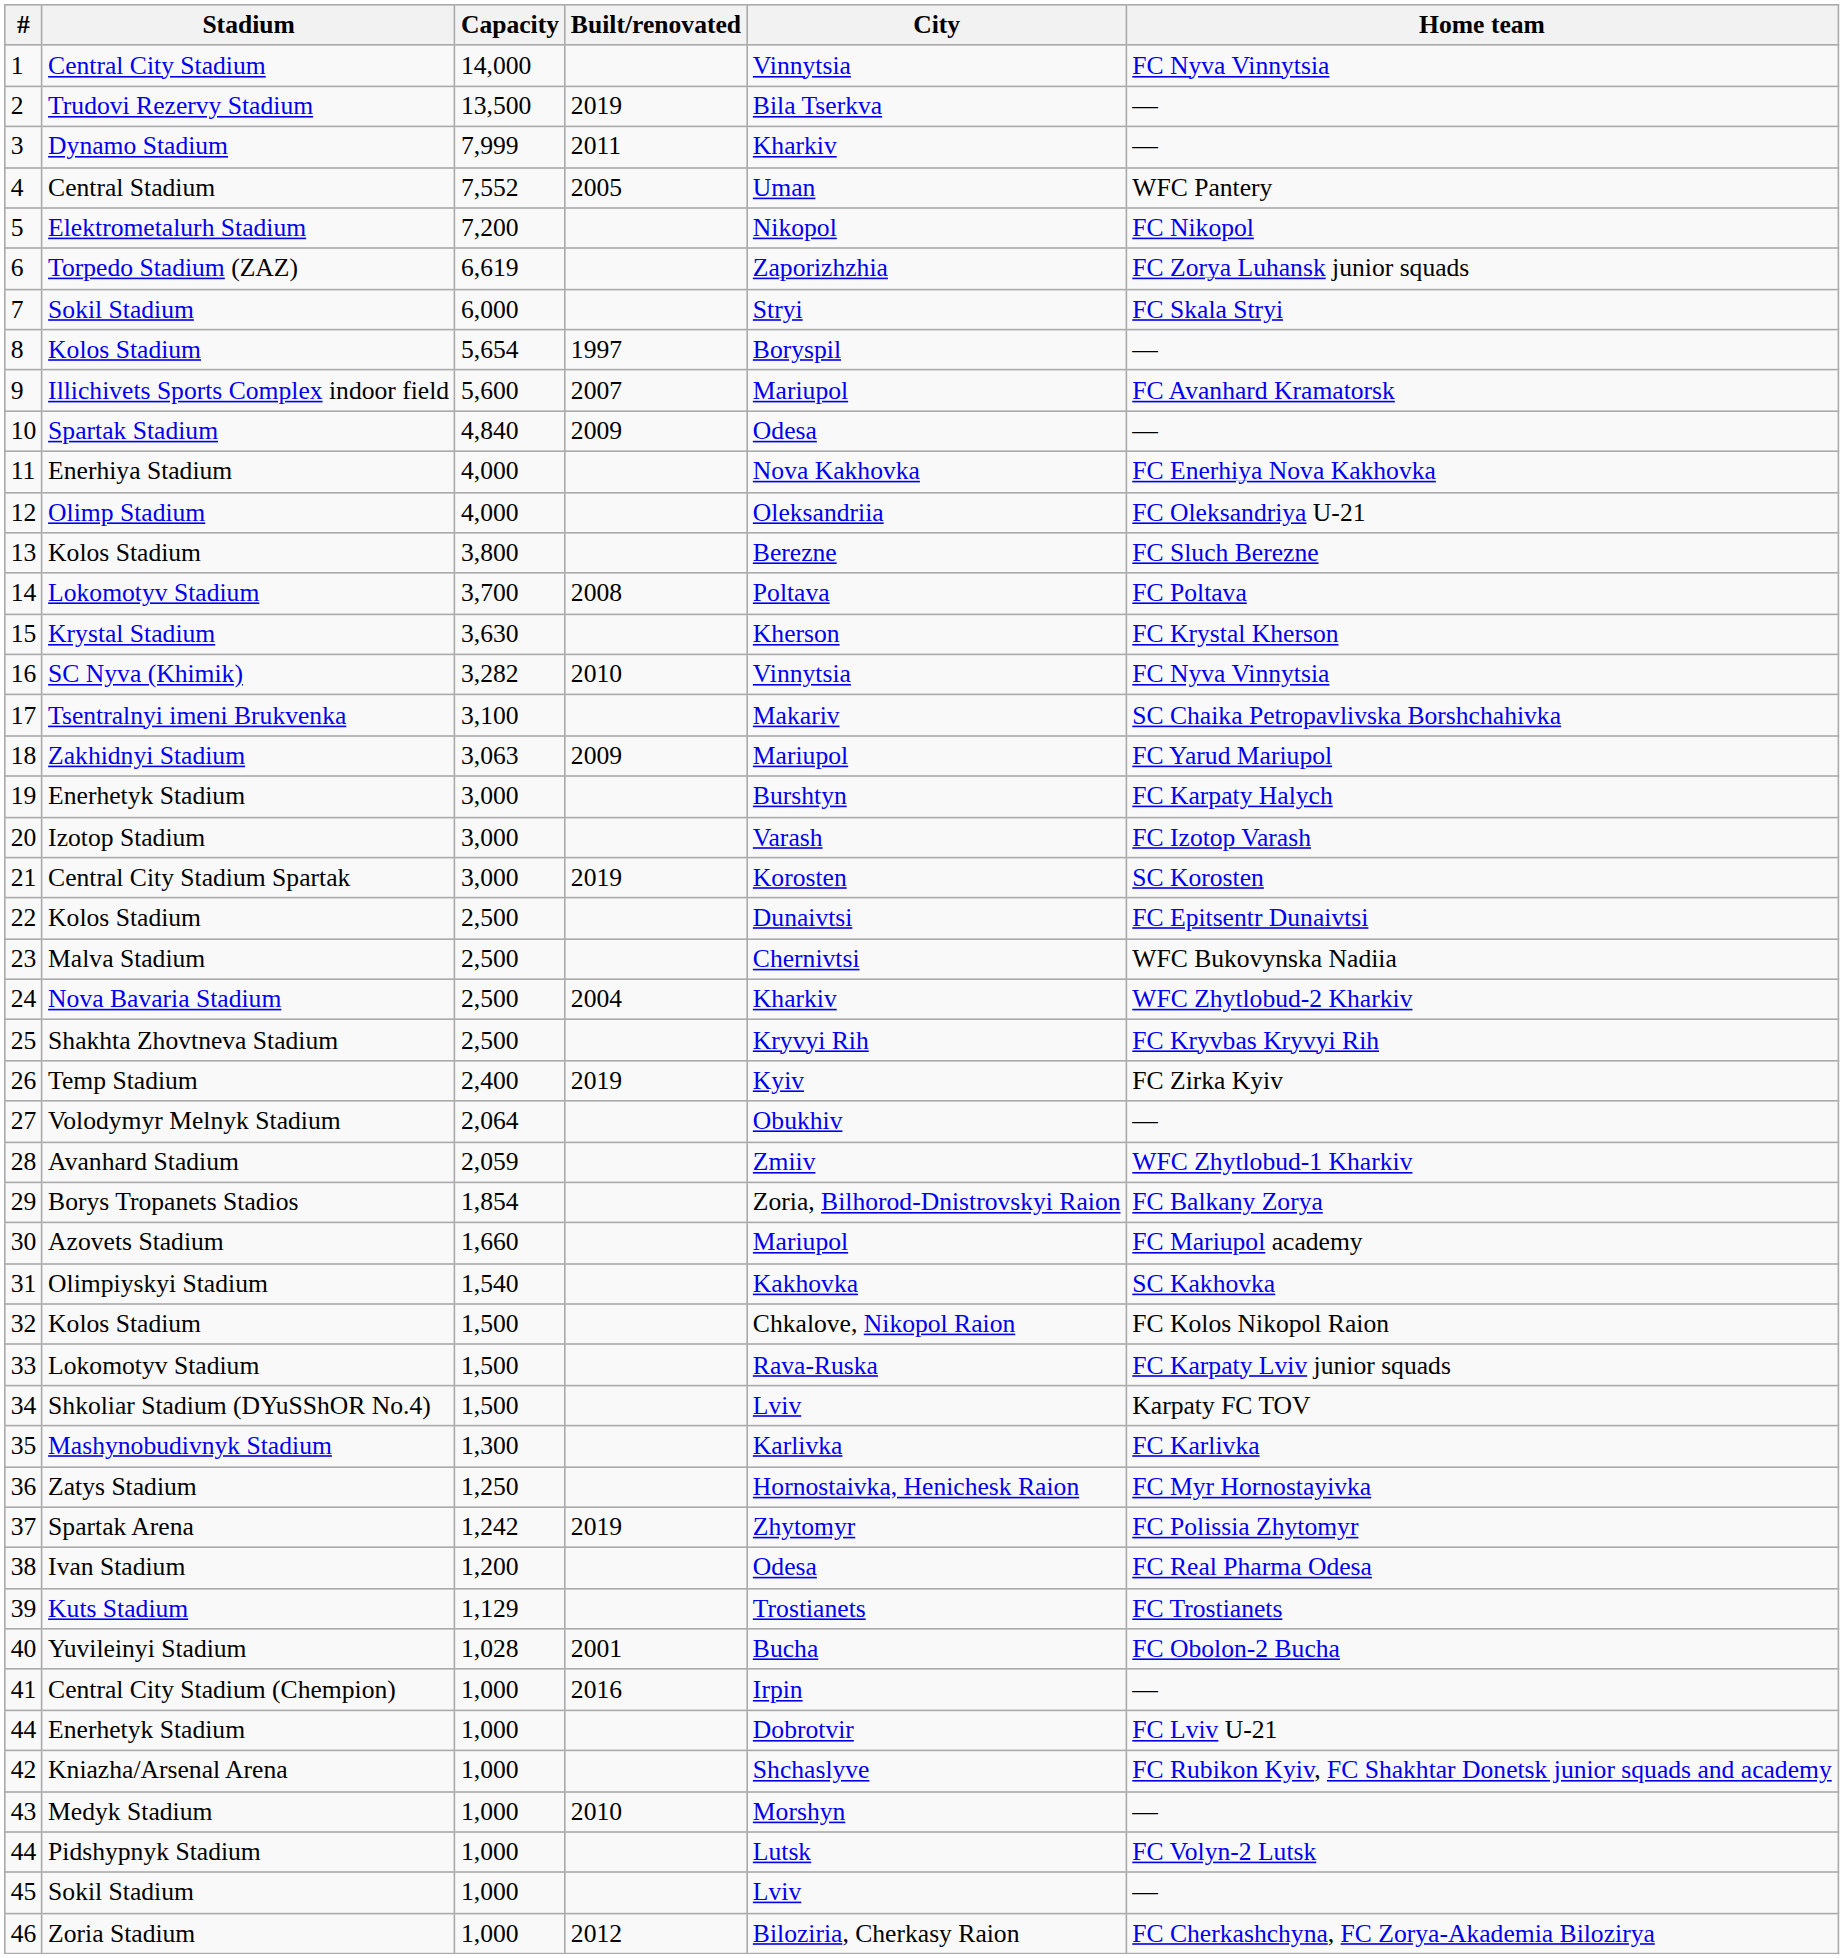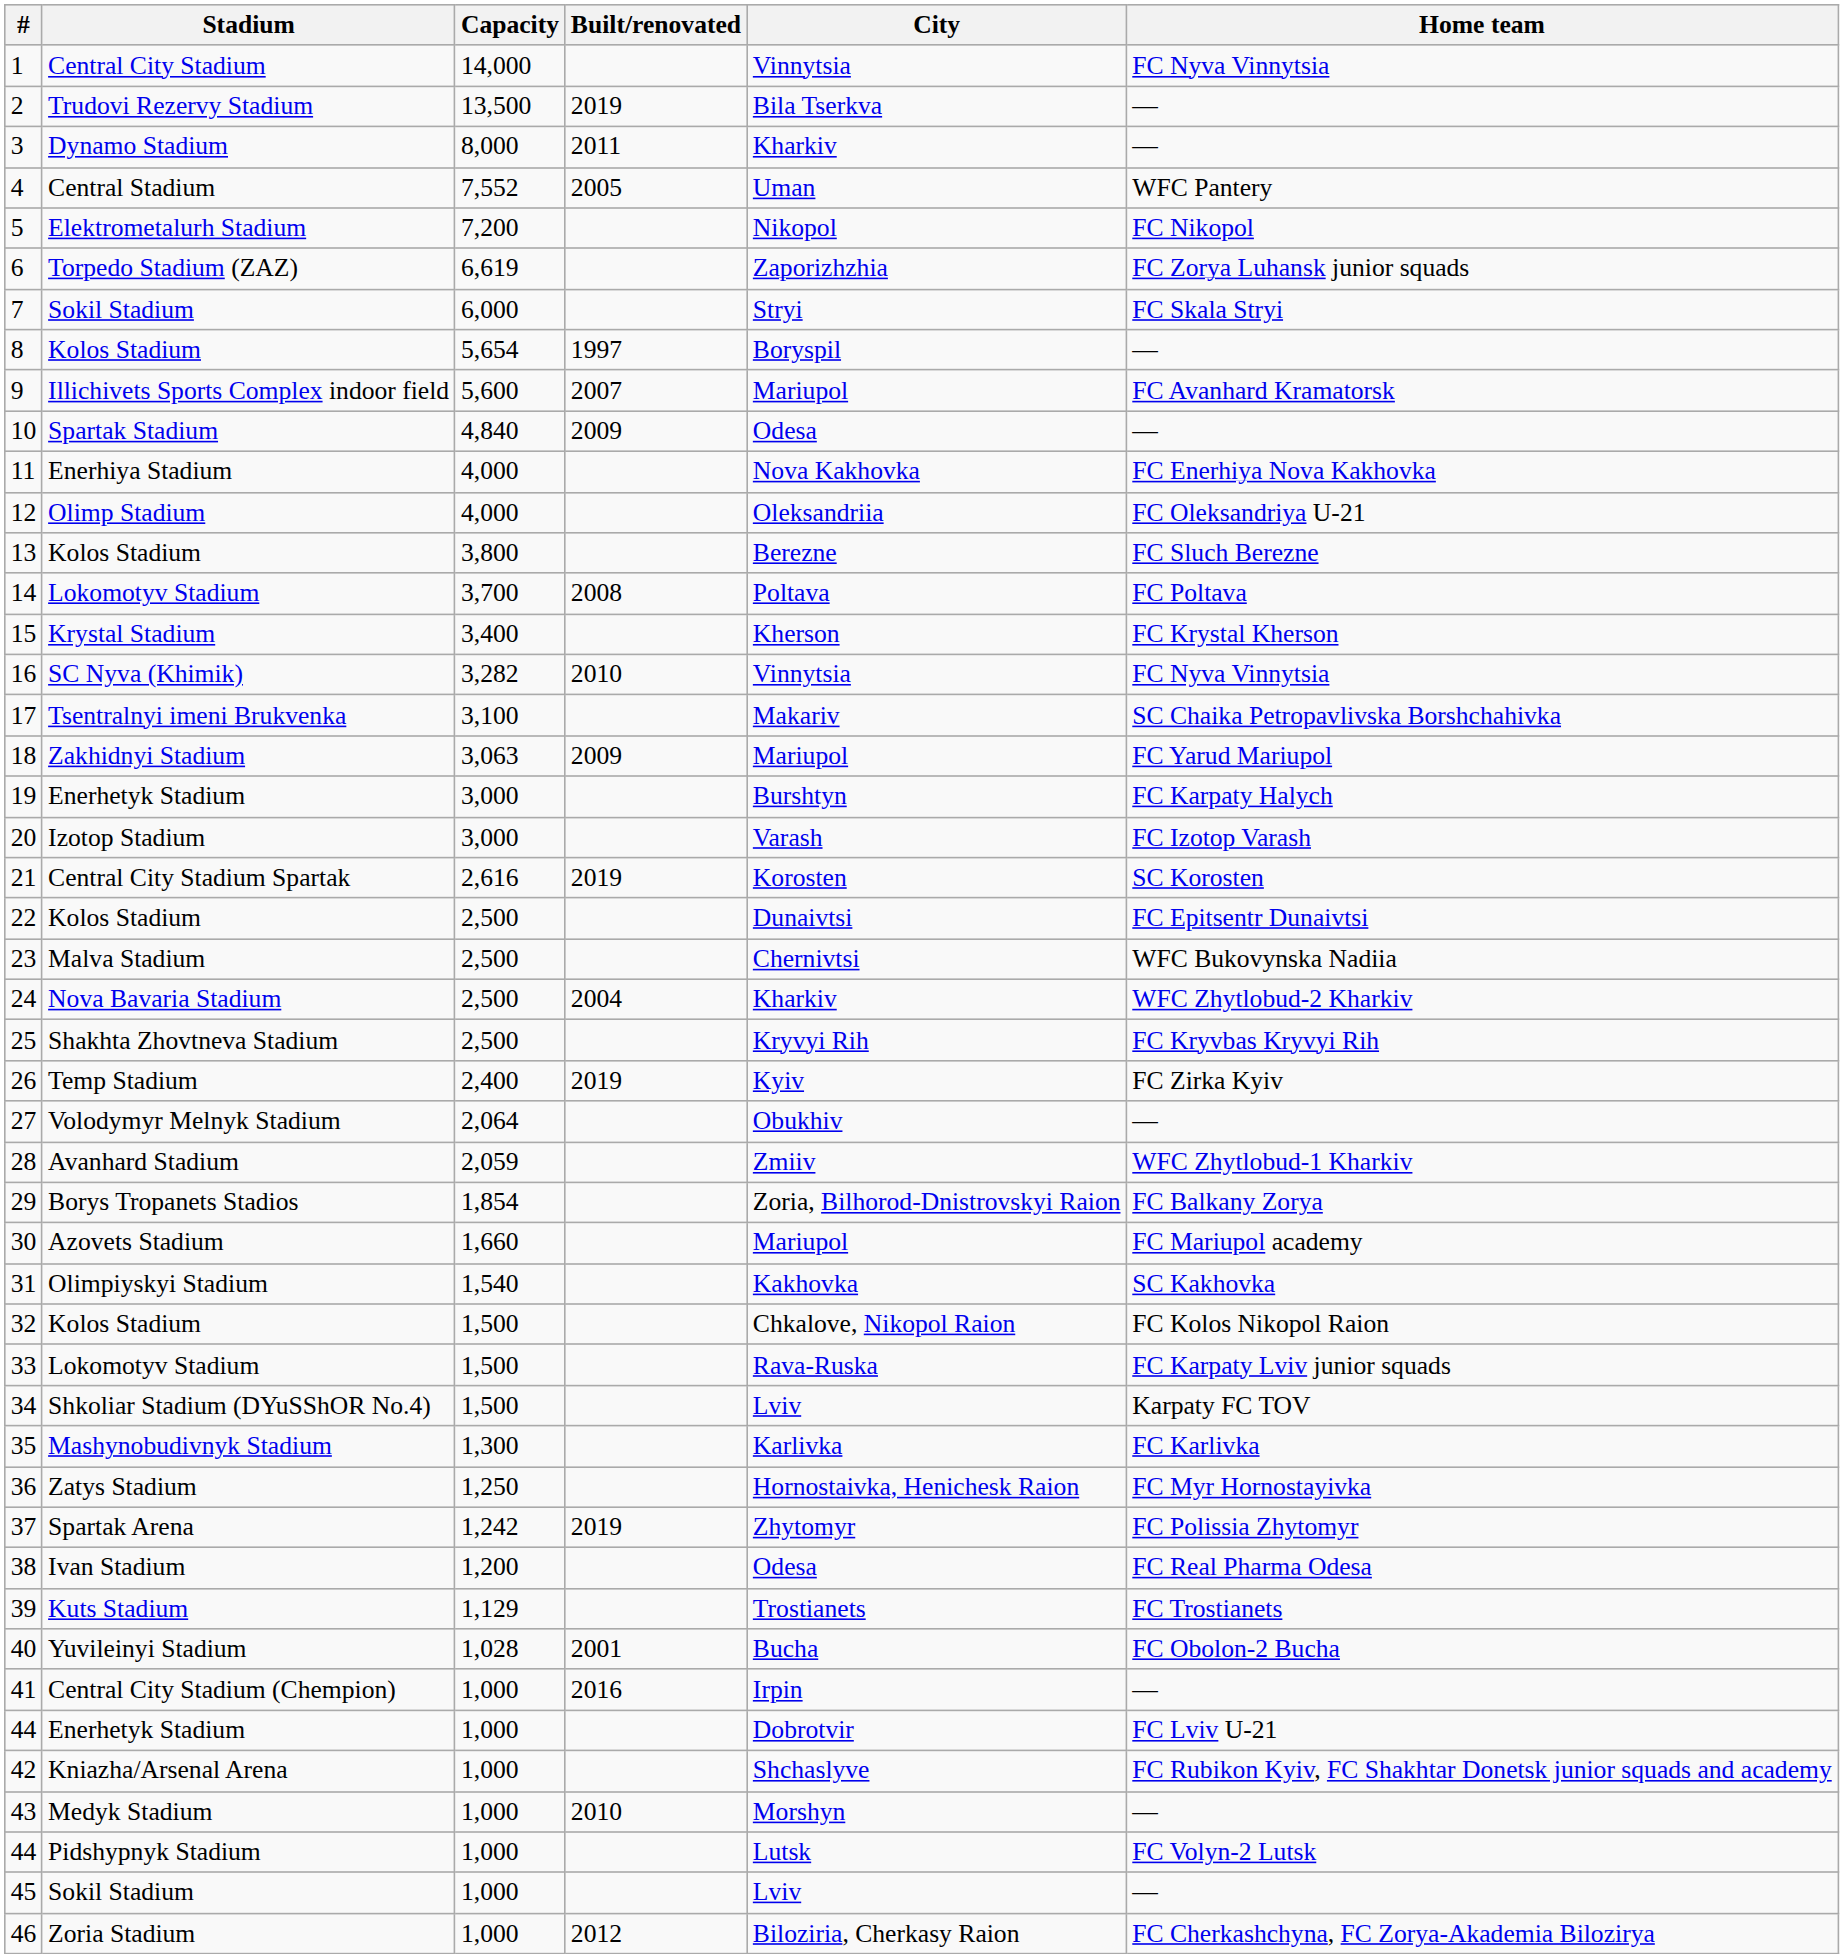 <table class="wikitable sortable">
 <tr>
 <th>#</th>
 <th>Stadium</th>
 <th>Capacity</th>
 <th>Built/renovated</th>
 <th>City</th>
 <th>Home team</th>
 </tr>
 <tr>
 <td>1</td>
 <td><a href='#'>Central City Stadium</a></td>
 <td>14,000</td>
 <td></td>
 <td><a href='#'>Vinnytsia</a></td>
 <td><a href='#'>FC Nyva Vinnytsia</a></td>
 </tr>
 <tr>
 <td>2</td>
 <td><a href='#'>Trudovi Rezervy Stadium</a></td>
 <td>13,500</td>
 <td>2019</td>
 <td><a href='#'>Bila Tserkva</a></td>
 <td>—</td>
 </tr>
 <tr>
 <td>3</td>
 <td><a href='#'>Dynamo Stadium</a></td>
-<td>7,999</td>
+<td>8,000</td>
 <td>2011</td>
 <td><a href='#'>Kharkiv</a></td>
 <td>—</td>
 </tr>
 <tr>
 <td>4</td>
 <td>Central Stadium</td>
 <td>7,552</td>
 <td>2005</td>
 <td><a href='#'>Uman</a></td>
 <td>WFC Pantery</td>
 </tr>
 <tr>
 <td>5</td>
 <td><a href='#'>Elektrometalurh Stadium</a></td>
 <td>7,200</td>
 <td></td>
 <td><a href='#'>Nikopol</a></td>
 <td><a href='#'>FC Nikopol</a></td>
 </tr>
 <tr>
 <td>6</td>
 <td><a href='#'>Torpedo Stadium</a> (ZAZ)</td>
 <td>6,619</td>
 <td></td>
 <td><a href='#'>Zaporizhzhia</a></td>
 <td><a href='#'>FC Zorya Luhansk</a> junior squads</td>
 </tr>
 <tr>
 <td>7</td>
 <td><a href='#'>Sokil Stadium</a></td>
 <td>6,000</td>
 <td></td>
 <td><a href='#'>Stryi</a></td>
 <td><a href='#'>FC Skala Stryi</a></td>
 </tr>
 <tr>
 <td>8</td>
 <td><a href='#'>Kolos Stadium</a></td>
 <td>5,654</td>
 <td>1997</td>
 <td><a href='#'>Boryspil</a></td>
 <td>—</td>
 </tr>
 <tr>
 <td>9</td>
 <td><a href='#'>Illichivets Sports Complex</a> indoor field</td>
 <td>5,600</td>
 <td>2007</td>
 <td><a href='#'>Mariupol</a></td>
 <td><a href='#'>FC Avanhard Kramatorsk</a></td>
 </tr>
 <tr>
 <td>10</td>
 <td><a href='#'>Spartak Stadium</a></td>
 <td>4,840</td>
 <td>2009</td>
 <td><a href='#'>Odesa</a></td>
 <td>—</td>
 </tr>
 <tr>
 <td>11</td>
 <td>Enerhiya Stadium</td>
 <td>4,000</td>
 <td></td>
 <td><a href='#'>Nova Kakhovka</a></td>
 <td><a href='#'>FC Enerhiya Nova Kakhovka</a></td>
 </tr>
 <tr>
 <td>12</td>
 <td><a href='#'>Olimp Stadium</a></td>
 <td>4,000</td>
 <td></td>
 <td><a href='#'>Oleksandriia</a></td>
 <td><a href='#'>FC Oleksandriya</a> U-21</td>
 </tr>
 <tr>
 <td>13</td>
 <td>Kolos Stadium</td>
 <td>3,800</td>
 <td></td>
 <td><a href='#'>Berezne</a></td>
 <td><a href='#'>FC Sluch Berezne</a></td>
 </tr>
 <tr>
 <td>14</td>
 <td><a href='#'>Lokomotyv Stadium</a></td>
 <td>3,700</td>
 <td>2008</td>
 <td><a href='#'>Poltava</a></td>
 <td><a href='#'>FC Poltava</a></td>
 </tr>
 <tr>
 <td>15</td>
 <td><a href='#'>Krystal Stadium</a></td>
-<td>3,630</td>
+<td>3,400</td>
 <td></td>
 <td><a href='#'>Kherson</a></td>
 <td><a href='#'>FC Krystal Kherson</a></td>
 </tr>
 <tr>
 <td>16</td>
 <td><a href='#'>SC Nyva (Khimik)</a></td>
 <td>3,282</td>
 <td>2010</td>
 <td><a href='#'>Vinnytsia</a></td>
 <td><a href='#'>FC Nyva Vinnytsia</a></td>
 </tr>
 <tr>
 <td>17</td>
 <td><a href='#'>Tsentralnyi imeni Brukvenka</a></td>
 <td>3,100</td>
 <td></td>
 <td><a href='#'>Makariv</a></td>
 <td><a href='#'>SC Chaika Petropavlivska Borshchahivka</a></td>
 </tr>
 <tr>
 <td>18</td>
 <td><a href='#'>Zakhidnyi Stadium</a></td>
 <td>3,063</td>
 <td>2009</td>
 <td><a href='#'>Mariupol</a></td>
 <td><a href='#'>FC Yarud Mariupol</a></td>
 </tr>
 <tr>
 <td>19</td>
 <td>Enerhetyk Stadium</td>
 <td>3,000</td>
 <td></td>
 <td><a href='#'>Burshtyn</a></td>
 <td><a href='#'>FC Karpaty Halych</a></td>
 </tr>
 <tr>
 <td>20</td>
 <td>Izotop Stadium</td>
 <td>3,000</td>
 <td></td>
 <td><a href='#'>Varash</a></td>
 <td><a href='#'>FC Izotop Varash</a></td>
 </tr>
 <tr>
 <td>21</td>
 <td>Central City Stadium Spartak</td>
-<td>3,000</td>
+<td>2,616</td>
 <td>2019</td>
 <td><a href='#'>Korosten</a></td>
 <td><a href='#'>SC Korosten</a></td>
 </tr>
 <tr>
 <td>22</td>
 <td>Kolos Stadium</td>
 <td>2,500</td>
 <td></td>
 <td><a href='#'>Dunaivtsi</a></td>
 <td><a href='#'>FC Epitsentr Dunaivtsi</a></td>
 </tr>
 <tr>
 <td>23</td>
 <td>Malva Stadium</td>
 <td>2,500</td>
 <td></td>
 <td><a href='#'>Chernivtsi</a></td>
 <td>WFC Bukovynska Nadiia</td>
 </tr>
 <tr>
 <td>24</td>
 <td><a href='#'>Nova Bavaria Stadium</a></td>
 <td>2,500</td>
 <td>2004</td>
 <td><a href='#'>Kharkiv</a></td>
 <td><a href='#'>WFC Zhytlobud-2 Kharkiv</a></td>
 </tr>
 <tr>
 <td>25</td>
 <td>Shakhta Zhovtneva Stadium</td>
 <td>2,500</td>
 <td></td>
 <td><a href='#'>Kryvyi Rih</a></td>
 <td><a href='#'>FC Kryvbas Kryvyi Rih</a></td>
 </tr>
 <tr>
 <td>26</td>
 <td>Temp Stadium</td>
 <td>2,400</td>
 <td>2019</td>
 <td><a href='#'>Kyiv</a></td>
 <td>FC Zirka Kyiv</td>
 </tr>
 <tr>
 <td>27</td>
 <td>Volodymyr Melnyk Stadium</td>
 <td>2,064</td>
 <td></td>
 <td><a href='#'>Obukhiv</a></td>
 <td>—</td>
 </tr>
 <tr>
 <td>28</td>
 <td>Avanhard Stadium</td>
 <td>2,059</td>
 <td></td>
 <td><a href='#'>Zmiiv</a></td>
 <td><a href='#'>WFC Zhytlobud-1 Kharkiv</a></td>
 </tr>
 <tr>
 <td>29</td>
 <td>Borys Tropanets Stadios</td>
 <td>1,854</td>
 <td></td>
 <td>Zoria, <a href='#'>Bilhorod-Dnistrovskyi Raion</a></td>
 <td><a href='#'>FC Balkany Zorya</a></td>
 </tr>
 <tr>
 <td>30</td>
 <td>Azovets Stadium</td>
 <td>1,660</td>
 <td></td>
 <td><a href='#'>Mariupol</a></td>
 <td><a href='#'>FC Mariupol</a> academy</td>
 </tr>
 <tr>
 <td>31</td>
 <td>Olimpiyskyi Stadium</td>
 <td>1,540</td>
 <td></td>
 <td><a href='#'>Kakhovka</a></td>
 <td><a href='#'>SC Kakhovka</a></td>
 </tr>
 <tr>
 <td>32</td>
 <td>Kolos Stadium</td>
 <td>1,500</td>
 <td></td>
 <td>Chkalove, <a href='#'>Nikopol Raion</a></td>
 <td>FC Kolos Nikopol Raion</td>
 </tr>
 <tr>
 <td>33</td>
 <td>Lokomotyv Stadium</td>
 <td>1,500</td>
 <td></td>
 <td><a href='#'>Rava-Ruska</a></td>
 <td><a href='#'>FC Karpaty Lviv</a> junior squads</td>
 </tr>
 <tr>
 <td>34</td>
 <td>Shkoliar Stadium (DYuSShOR No.4)</td>
 <td>1,500</td>
 <td></td>
 <td><a href='#'>Lviv</a></td>
 <td>Karpaty FC TOV</td>
 </tr>
 <tr>
 <td>35</td>
 <td><a href='#'>Mashynobudivnyk Stadium</a></td>
 <td>1,300</td>
 <td></td>
 <td><a href='#'>Karlivka</a></td>
 <td><a href='#'>FC Karlivka</a></td>
 </tr>
 <tr>
 <td>36</td>
 <td>Zatys Stadium</td>
 <td>1,250</td>
 <td></td>
 <td><a href='#'>Hornostaivka, Henichesk Raion</a></td>
 <td><a href='#'>FC Myr Hornostayivka</a></td>
 </tr>
 <tr>
 <td>37</td>
 <td>Spartak Arena</td>
 <td>1,242</td>
 <td>2019</td>
 <td><a href='#'>Zhytomyr</a></td>
 <td><a href='#'>FC Polissia Zhytomyr</a></td>
 </tr>
 <tr>
 <td>38</td>
 <td>Ivan Stadium</td>
 <td>1,200</td>
 <td></td>
 <td><a href='#'>Odesa</a></td>
 <td><a href='#'>FC Real Pharma Odesa</a></td>
 </tr>
 <tr>
 <td>39</td>
 <td><a href='#'>Kuts Stadium</a></td>
 <td>1,129</td>
 <td></td>
 <td><a href='#'>Trostianets</a></td>
 <td><a href='#'>FC Trostianets</a></td>
 </tr>
 <tr>
 <td>40</td>
 <td>Yuvileinyi Stadium</td>
 <td>1,028</td>
 <td>2001</td>
 <td><a href='#'>Bucha</a></td>
 <td><a href='#'>FC Obolon-2 Bucha</a></td>
 </tr>
 <tr>
 <td>41</td>
 <td>Central City Stadium (Chempion)</td>
 <td>1,000</td>
 <td>2016</td>
 <td><a href='#'>Irpin</a></td>
 <td>—</td>
 </tr>
 <tr>
 <td>44</td>
 <td>Enerhetyk Stadium</td>
 <td>1,000</td>
 <td></td>
 <td><a href='#'>Dobrotvir</a></td>
 <td><a href='#'>FC Lviv</a> U-21</td>
 </tr>
 <tr>
 <td>42</td>
 <td>Kniazha/Arsenal Arena</td>
 <td>1,000</td>
 <td></td>
 <td><a href='#'>Shchaslyve</a></td>
 <td><a href='#'>FC Rubikon Kyiv</a>, <a href='#'>FC Shakhtar Donetsk junior squads and academy</a></td>
 </tr>
 <tr>
 <td>43</td>
 <td>Medyk Stadium</td>
 <td>1,000</td>
 <td>2010</td>
 <td><a href='#'>Morshyn</a></td>
 <td>—</td>
 </tr>
 <tr>
 <td>44</td>
 <td>Pidshypnyk Stadium</td>
 <td>1,000</td>
 <td></td>
 <td><a href='#'>Lutsk</a></td>
 <td><a href='#'>FC Volyn-2 Lutsk</a></td>
 </tr>
 <tr>
 <td>45</td>
 <td>Sokil Stadium</td>
 <td>1,000</td>
 <td></td>
 <td><a href='#'>Lviv</a></td>
 <td>—</td>
 </tr>
 <tr>
 <td>46</td>
 <td>Zoria Stadium</td>
 <td>1,000</td>
 <td>2012</td>
 <td><a href='#'>Biloziria</a>, Cherkasy Raion</td>
 <td><a href='#'>FC Cherkashchyna</a>, <a href='#'>FC Zorya-Akademia Bilozirya</a></td>
 </tr>
 </table>
